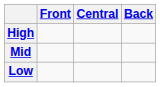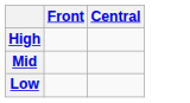 <table class="wikitable" style="text-align:center">
 <tr>
 <th></th>
 <th><a href='#'>Front</a></th>
 <th><a href='#'>Central</a></th>
-<th><a href='#'>Back</a></th>
 </tr>
 <tr>
 <th><a href='#'>High</a></th>
 <td align="center"></td>
 <td></td>
-<td></td>
 </tr>
 <tr>
 <th><a href='#'>Mid</a></th>
-<td></td>
 <td></td>
 <td></td>
 </tr>
 <tr>
 <th><a href='#'>Low</a></th>
 <td></td>
 <td></td>
-<td></td>
 </tr>
 </table>
